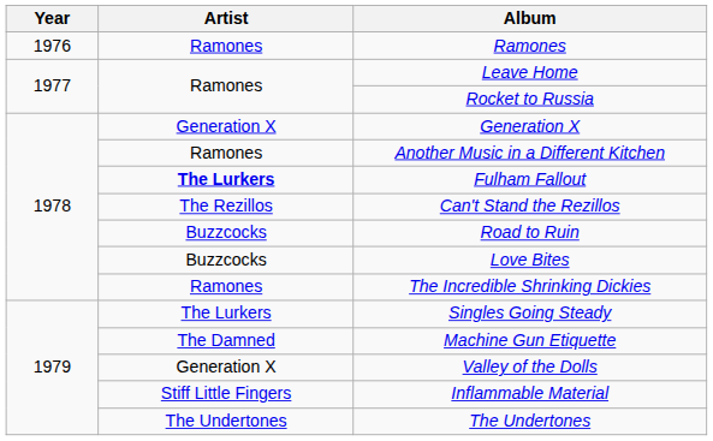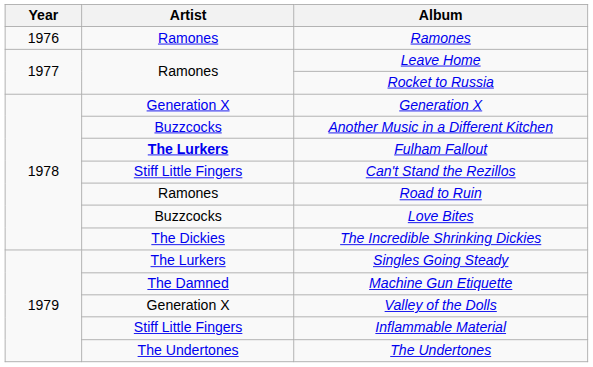 <table class="wikitable" style="margin:auto; text-align:center; width:75%;">
 <tr>
 <th scope="col" style="width:50px;">Year</th>
 <th scope="col" style="width:150px;">Artist</th>
 <th scope="col" style="width:210px;">Album</th>
 </tr>
 <tr>
 <td>1976</td>
 <td><a href='#'>Ramones</a></td>
 <td><em><a href='#'>Ramones</a></em></td>
 </tr>
 <tr>
 <td rowspan=2>1977</td>
 <td rowspan=2>Ramones</td>
 <td><em><a href='#'>Leave Home</a></em></td>
 </tr>
 <tr>
 <td><em><a href='#'>Rocket to Russia</a></em></td>
 </tr>
 <tr>
 <td rowspan=7>1978</td>
 <td><a href='#'>Generation X</a></td>
 <td><em><a href='#'>Generation X</a></em></td>
 </tr>
 <tr>
-<td>Ramones</td>
+<td><a href='#'>Buzzcocks</a></td>
 <td><em><a href='#'>Another Music in a Different Kitchen</a></em></td>
 </tr>
 <tr>
 <td><strong><a href='#'>The Lurkers</a></strong></td>
 <td><em><a href='#'>Fulham Fallout</a></em></td>
 </tr>
 <tr>
-<td><a href='#'>The Rezillos</a></td>
+<td><a href='#'>Stiff Little Fingers</a></td>
 <td><em><a href='#'>Can't Stand the Rezillos</a></em></td>
 </tr>
 <tr>
-<td><a href='#'>Buzzcocks</a></td>
+<td>Ramones</td>
 <td><em><a href='#'>Road to Ruin</a></em></td>
 </tr>
 <tr>
 <td>Buzzcocks</td>
 <td><em><a href='#'>Love Bites</a></em></td>
 </tr>
 <tr>
-<td><a href='#'>Ramones</a></td>
+<td><a href='#'>The Dickies</a></td>
 <td><em><a href='#'>The Incredible Shrinking Dickies</a></em></td>
 </tr>
 <tr>
 <td rowspan=5>1979</td>
 <td><a href='#'>The Lurkers</a></td>
 <td><em><a href='#'>Singles Going Steady</a></em></td>
 </tr>
 <tr>
 <td><a href='#'>The Damned</a></td>
 <td><em><a href='#'>Machine Gun Etiquette</a></em></td>
 </tr>
 <tr>
 <td>Generation X</td>
 <td><em><a href='#'>Valley of the Dolls</a></em></td>
 </tr>
 <tr>
 <td><a href='#'>Stiff Little Fingers</a></td>
 <td><em><a href='#'>Inflammable Material</a></em></td>
 </tr>
 <tr>
 <td><a href='#'>The Undertones</a></td>
 <td><em><a href='#'>The Undertones</a></em></td>
 </tr>
 </table>
